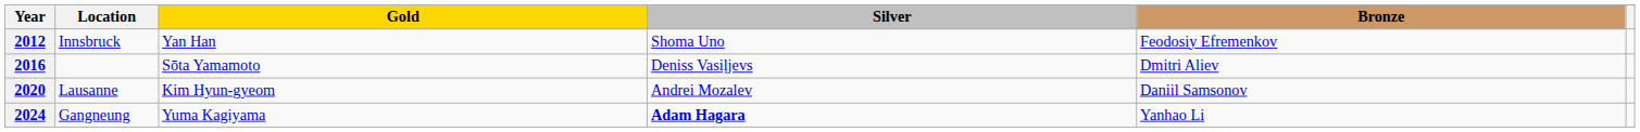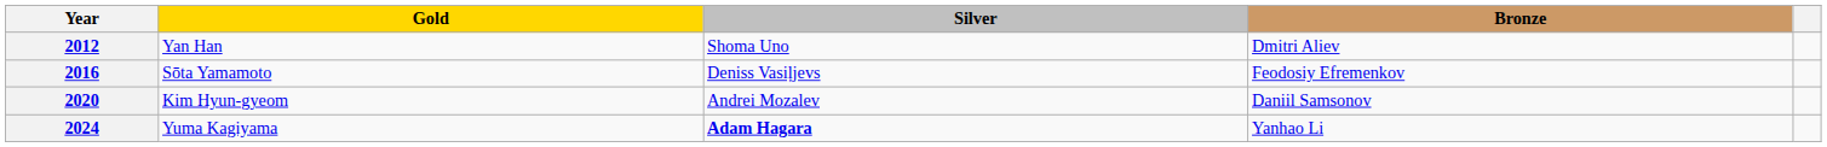 <table class="wikitable unsortable" style="text-align:left; width:85%">
 <tr>
 <th scope="col" style="text-align:center">Year</th>
-<th scope="col" style="text-align:center">Location</th>
 <td scope="col" style="text-align:center; width:30%; background:gold"><strong>Gold</strong></td>
 <td scope="col" style="text-align:center; width:30%; background:silver"><strong>Silver</strong></td>
 <td scope="col" style="text-align:center; width:30%; background:#c96"><strong>Bronze</strong></td>
 <th scope="col" style="text-align:center"></th>
 </tr>
 <tr>
 <th scope="row"><a href='#'>2012</a></th>
-<td> <a href='#'>Innsbruck</a></td>
 <td> <a href='#'>Yan Han</a></td>
 <td> <a href='#'>Shoma Uno</a></td>
+<td> <a href='#'>Dmitri Aliev</a></td>
+<td></td>
+</tr>
+<tr>
+<th scope="row"><a href='#'>2016</a></th>
+<td> <a href='#'>Sōta Yamamoto</a></td>
+<td> <a href='#'>Deniss Vasiļjevs</a></td>
 <td> <a href='#'>Feodosiy Efremenkov</a></td>
 <td></td>
 </tr>
 <tr>
-<th scope="row"><a href='#'>2016</a></th>
-<td></td>
-<td> <a href='#'>Sōta Yamamoto</a></td>
-<td> <a href='#'>Deniss Vasiļjevs</a></td>
-<td> <a href='#'>Dmitri Aliev</a></td>
-<td></td>
-</tr>
-<tr>
 <th scope="row"><a href='#'>2020</a></th>
-<td> <a href='#'>Lausanne</a></td>
 <td> <a href='#'>Kim Hyun-gyeom</a></td>
 <td> <a href='#'>Andrei Mozalev</a></td>
 <td> <a href='#'>Daniil Samsonov</a></td>
 <td></td>
 </tr>
 <tr>
 <th scope="row"><a href='#'>2024</a></th>
-<td> <a href='#'>Gangneung</a></td>
 <td> <a href='#'>Yuma Kagiyama</a></td>
 <td><strong> <a href='#'>Adam Hagara</a></strong></td>
 <td> <a href='#'>Yanhao Li</a></td>
 <td></td>
 </tr>
 </table>
